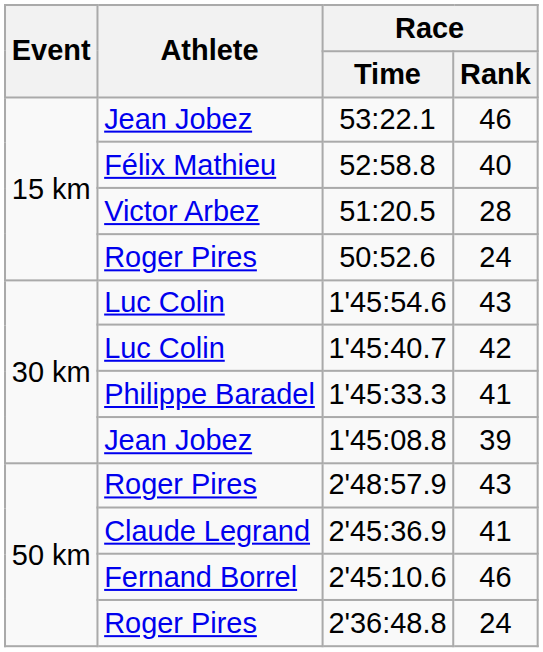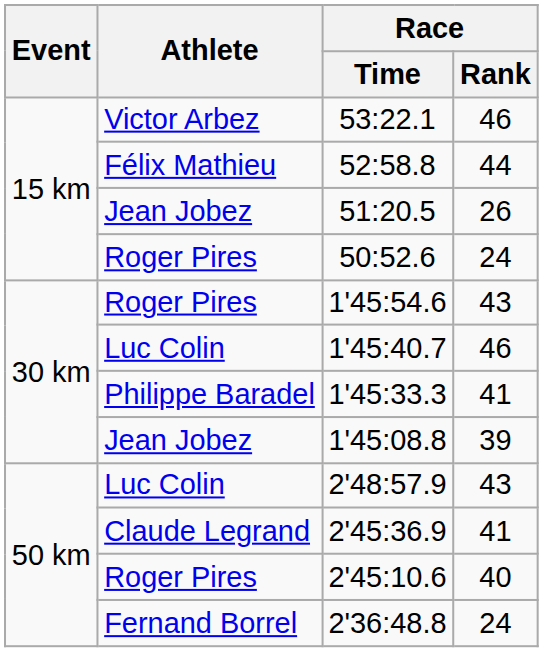 <table class="wikitable" border="1" style="font-size:90%">
 <tr>
 <th rowspan=2>Event</th>
 <th rowspan=2>Athlete</th>
 <th colspan=2>Race</th>
 </tr>
 <tr>
 <th>Time</th>
 <th>Rank</th>
 </tr>
 <tr>
 <td rowspan=4>15 km</td>
-<td><a href='#'>Jean Jobez</a></td>
+<td><a href='#'>Victor Arbez</a></td>
 <td align=center>53:22.1</td>
 <td align=center>46</td>
 </tr>
 <tr>
 <td><a href='#'>Félix Mathieu</a></td>
 <td align=center>52:58.8</td>
-<td align=center>40</td>
+<td align=center>44</td>
 </tr>
 <tr>
-<td><a href='#'>Victor Arbez</a></td>
+<td><a href='#'>Jean Jobez</a></td>
 <td align=center>51:20.5</td>
-<td align=center>28</td>
+<td align=center>26</td>
 </tr>
 <tr>
 <td><a href='#'>Roger Pires</a></td>
 <td align=center>50:52.6</td>
 <td align=center>24</td>
 </tr>
 <tr>
 <td rowspan=4>30 km</td>
-<td><a href='#'>Luc Colin</a></td>
+<td><a href='#'>Roger Pires</a></td>
 <td align=center>1'45:54.6</td>
 <td align=center>43</td>
 </tr>
 <tr>
 <td><a href='#'>Luc Colin</a></td>
 <td align=center>1'45:40.7</td>
-<td align=center>42</td>
+<td align=center>46</td>
 </tr>
 <tr>
 <td><a href='#'>Philippe Baradel</a></td>
 <td align=center>1'45:33.3</td>
 <td align=center>41</td>
 </tr>
 <tr>
 <td><a href='#'>Jean Jobez</a></td>
 <td align=center>1'45:08.8</td>
 <td align=center>39</td>
 </tr>
 <tr>
 <td rowspan=4>50 km</td>
-<td><a href='#'>Roger Pires</a></td>
+<td><a href='#'>Luc Colin</a></td>
 <td align=center>2'48:57.9</td>
 <td align=center>43</td>
 </tr>
 <tr>
 <td><a href='#'>Claude Legrand</a></td>
 <td align=center>2'45:36.9</td>
 <td align=center>41</td>
 </tr>
 <tr>
-<td><a href='#'>Fernand Borrel</a></td>
+<td><a href='#'>Roger Pires</a></td>
 <td align=center>2'45:10.6</td>
-<td align=center>46</td>
+<td align=center>40</td>
 </tr>
 <tr>
-<td><a href='#'>Roger Pires</a></td>
+<td><a href='#'>Fernand Borrel</a></td>
 <td align=center>2'36:48.8</td>
 <td align=center>24</td>
 </tr>
 </table>
